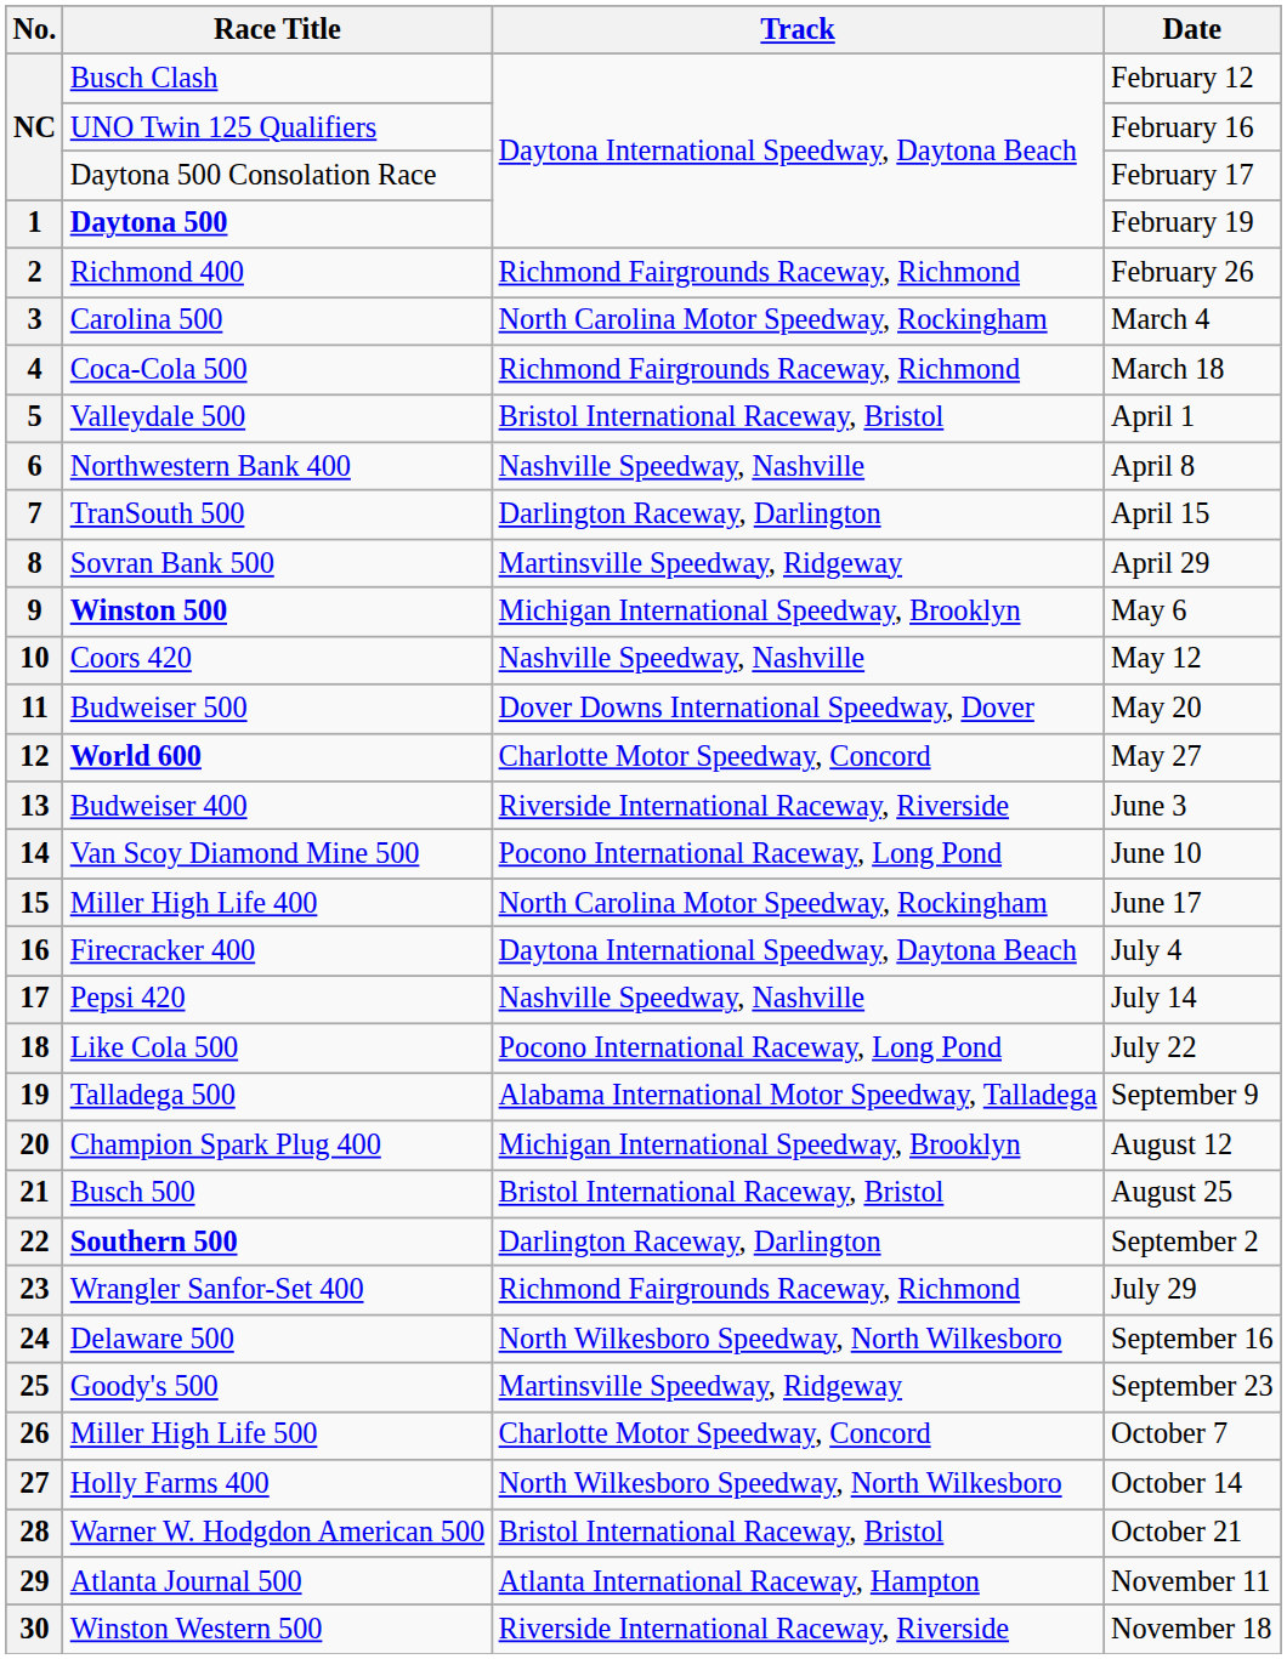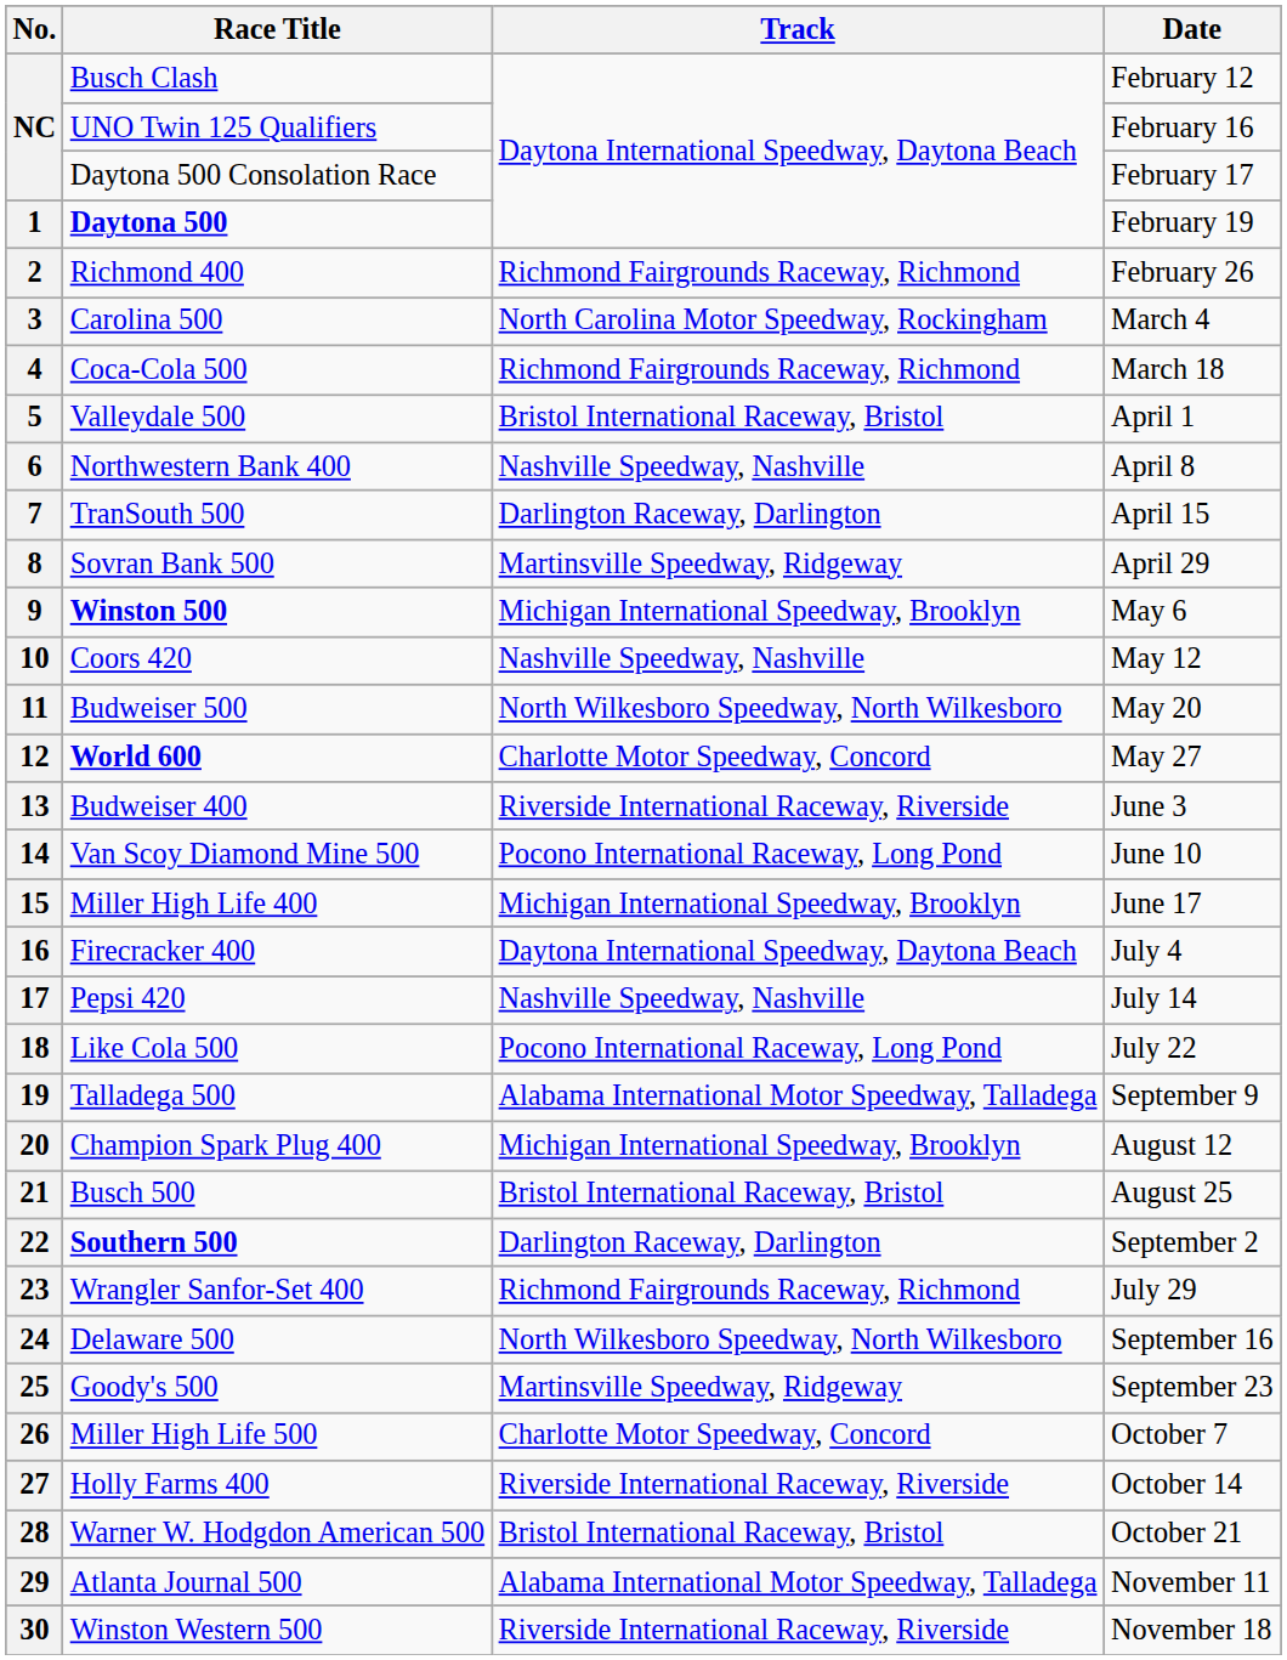 <table class="wikitable" style="font-size:85%;">
 <tr>
 <th>No.</th>
 <th>Race Title</th>
 <th><a href='#'>Track</a></th>
 <th>Date</th>
 </tr>
 <tr>
 <th rowspan="3">NC</th>
 <td><a href='#'>Busch Clash</a></td>
 <td rowspan=4><a href='#'>Daytona International Speedway</a>, <a href='#'>Daytona Beach</a></td>
 <td>February 12</td>
 </tr>
 <tr>
 <td><a href='#'>UNO Twin 125 Qualifiers</a></td>
 <td>February 16</td>
 </tr>
 <tr>
 <td>Daytona 500 Consolation Race</td>
 <td>February 17</td>
 </tr>
 <tr>
 <th>1</th>
 <td><strong><a href='#'>Daytona 500</a></strong></td>
 <td>February 19</td>
 </tr>
 <tr>
 <th>2</th>
 <td><a href='#'>Richmond 400</a></td>
 <td><a href='#'>Richmond Fairgrounds Raceway</a>, <a href='#'>Richmond</a></td>
 <td>February 26</td>
 </tr>
 <tr>
 <th>3</th>
 <td><a href='#'>Carolina 500</a></td>
 <td><a href='#'>North Carolina Motor Speedway</a>, <a href='#'>Rockingham</a></td>
 <td>March 4</td>
 </tr>
 <tr>
 <th>4</th>
 <td><a href='#'>Coca-Cola 500</a></td>
 <td><a href='#'>Richmond Fairgrounds Raceway</a>, <a href='#'>Richmond</a></td>
 <td>March 18</td>
 </tr>
 <tr>
 <th>5</th>
 <td><a href='#'>Valleydale 500</a></td>
 <td><a href='#'>Bristol International Raceway</a>, <a href='#'>Bristol</a></td>
 <td>April 1</td>
 </tr>
 <tr>
 <th>6</th>
 <td><a href='#'>Northwestern Bank 400</a></td>
 <td><a href='#'>Nashville Speedway</a>, <a href='#'>Nashville</a></td>
 <td>April 8</td>
 </tr>
 <tr>
 <th>7</th>
 <td><a href='#'>TranSouth 500</a></td>
 <td><a href='#'>Darlington Raceway</a>, <a href='#'>Darlington</a></td>
 <td>April 15</td>
 </tr>
 <tr>
 <th>8</th>
 <td><a href='#'>Sovran Bank 500</a></td>
 <td><a href='#'>Martinsville Speedway</a>, <a href='#'>Ridgeway</a></td>
 <td>April 29</td>
 </tr>
 <tr>
 <th>9</th>
 <td><strong><a href='#'>Winston 500</a></strong></td>
 <td><a href='#'>Michigan International Speedway</a>, <a href='#'>Brooklyn</a></td>
 <td>May 6</td>
 </tr>
 <tr>
 <th>10</th>
 <td><a href='#'>Coors 420</a></td>
 <td><a href='#'>Nashville Speedway</a>, <a href='#'>Nashville</a></td>
 <td>May 12</td>
 </tr>
 <tr>
 <th>11</th>
 <td><a href='#'>Budweiser 500</a></td>
-<td><a href='#'>Dover Downs International Speedway</a>, <a href='#'>Dover</a></td>
+<td><a href='#'>North Wilkesboro Speedway</a>, <a href='#'>North Wilkesboro</a></td>
 <td>May 20</td>
 </tr>
 <tr>
 <th>12</th>
 <td><strong><a href='#'>World 600</a></strong></td>
 <td><a href='#'>Charlotte Motor Speedway</a>, <a href='#'>Concord</a></td>
 <td>May 27</td>
 </tr>
 <tr>
 <th>13</th>
 <td><a href='#'>Budweiser 400</a></td>
 <td><a href='#'>Riverside International Raceway</a>, <a href='#'>Riverside</a></td>
 <td>June 3</td>
 </tr>
 <tr>
 <th>14</th>
 <td><a href='#'>Van Scoy Diamond Mine 500</a></td>
 <td><a href='#'>Pocono International Raceway</a>, <a href='#'>Long Pond</a></td>
 <td>June 10</td>
 </tr>
 <tr>
 <th>15</th>
 <td><a href='#'>Miller High Life 400</a></td>
-<td><a href='#'>North Carolina Motor Speedway</a>, <a href='#'>Rockingham</a></td>
+<td><a href='#'>Michigan International Speedway</a>, <a href='#'>Brooklyn</a></td>
 <td>June 17</td>
 </tr>
 <tr>
 <th>16</th>
 <td><a href='#'>Firecracker 400</a></td>
 <td><a href='#'>Daytona International Speedway</a>, <a href='#'>Daytona Beach</a></td>
 <td>July 4</td>
 </tr>
 <tr>
 <th>17</th>
 <td><a href='#'>Pepsi 420</a></td>
 <td><a href='#'>Nashville Speedway</a>, <a href='#'>Nashville</a></td>
 <td>July 14</td>
 </tr>
 <tr>
 <th>18</th>
 <td><a href='#'>Like Cola 500</a></td>
 <td><a href='#'>Pocono International Raceway</a>, <a href='#'>Long Pond</a></td>
 <td>July 22</td>
 </tr>
 <tr>
 <th>19</th>
 <td><a href='#'>Talladega 500</a></td>
 <td><a href='#'>Alabama International Motor Speedway</a>, <a href='#'>Talladega</a></td>
 <td>September 9</td>
 </tr>
 <tr>
 <th>20</th>
 <td><a href='#'>Champion Spark Plug 400</a></td>
 <td><a href='#'>Michigan International Speedway</a>, <a href='#'>Brooklyn</a></td>
 <td>August 12</td>
 </tr>
 <tr>
 <th>21</th>
 <td><a href='#'>Busch 500</a></td>
 <td><a href='#'>Bristol International Raceway</a>, <a href='#'>Bristol</a></td>
 <td>August 25</td>
 </tr>
 <tr>
 <th>22</th>
 <td><strong><a href='#'>Southern 500</a></strong></td>
 <td><a href='#'>Darlington Raceway</a>, <a href='#'>Darlington</a></td>
 <td>September 2</td>
 </tr>
 <tr>
 <th>23</th>
 <td><a href='#'>Wrangler Sanfor-Set 400</a></td>
 <td><a href='#'>Richmond Fairgrounds Raceway</a>, <a href='#'>Richmond</a></td>
 <td>July 29</td>
 </tr>
 <tr>
 <th>24</th>
 <td><a href='#'>Delaware 500</a></td>
 <td><a href='#'>North Wilkesboro Speedway</a>, <a href='#'>North Wilkesboro</a></td>
 <td>September 16</td>
 </tr>
 <tr>
 <th>25</th>
 <td><a href='#'>Goody's 500</a></td>
 <td><a href='#'>Martinsville Speedway</a>, <a href='#'>Ridgeway</a></td>
 <td>September 23</td>
 </tr>
 <tr>
 <th>26</th>
 <td><a href='#'>Miller High Life 500</a></td>
 <td><a href='#'>Charlotte Motor Speedway</a>, <a href='#'>Concord</a></td>
 <td>October 7</td>
 </tr>
 <tr>
 <th>27</th>
 <td><a href='#'>Holly Farms 400</a></td>
-<td><a href='#'>North Wilkesboro Speedway</a>, <a href='#'>North Wilkesboro</a></td>
+<td><a href='#'>Riverside International Raceway</a>, <a href='#'>Riverside</a></td>
 <td>October 14</td>
 </tr>
 <tr>
 <th>28</th>
 <td><a href='#'>Warner W. Hodgdon American 500</a></td>
 <td><a href='#'>Bristol International Raceway</a>, <a href='#'>Bristol</a></td>
 <td>October 21</td>
 </tr>
 <tr>
 <th>29</th>
 <td><a href='#'>Atlanta Journal 500</a></td>
-<td><a href='#'>Atlanta International Raceway</a>, <a href='#'>Hampton</a></td>
+<td><a href='#'>Alabama International Motor Speedway</a>, <a href='#'>Talladega</a></td>
 <td>November 11</td>
 </tr>
 <tr>
 <th>30</th>
 <td><a href='#'>Winston Western 500</a></td>
 <td><a href='#'>Riverside International Raceway</a>, <a href='#'>Riverside</a></td>
 <td>November 18</td>
 </tr>
 </table>
